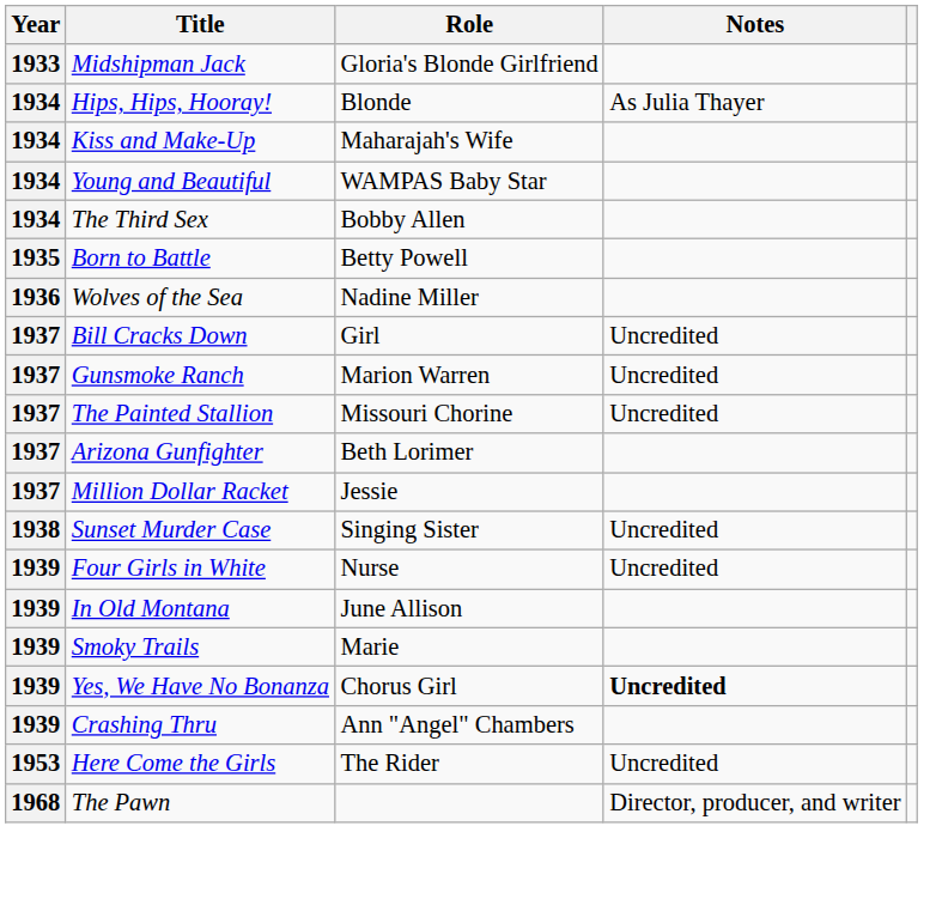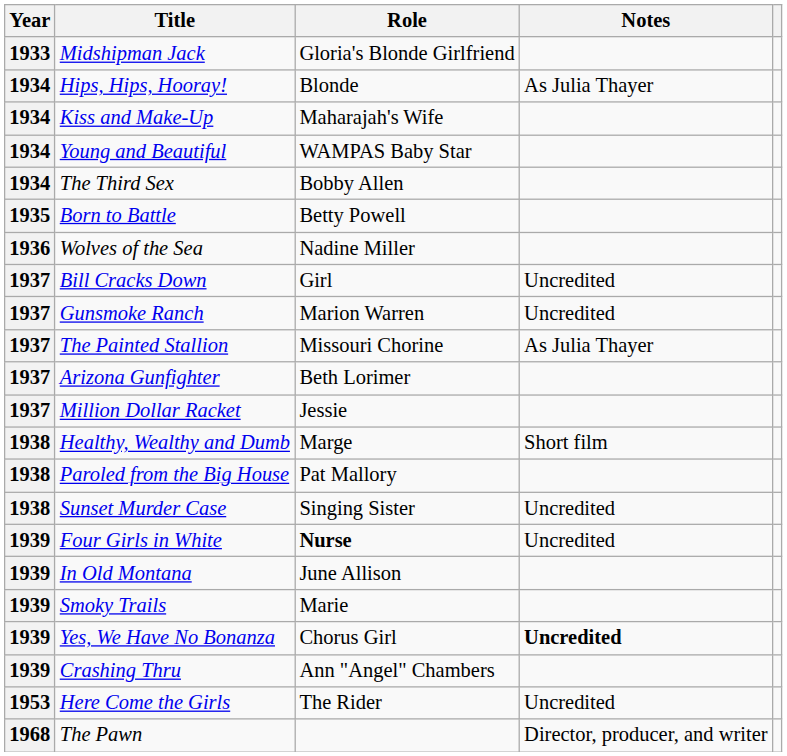 <table class="wikitable plainrowheaders sortable" style="margin-right: 0;">
 <tr>
 <th scope="col">Year</th>
 <th scope="col">Title</th>
 <th scope="col">Role</th>
 <th scope="col" class="unsortable">Notes</th>
 <th scope="col" class="unsortable"></th>
 </tr>
 <tr>
 <th scope="row">1933</th>
 <td><em><a href='#'>Midshipman Jack</a></em></td>
 <td>Gloria's Blonde Girlfriend</td>
 <td></td>
 <td style="text-align:center;"></td>
 </tr>
 <tr>
 <th scope="row">1934</th>
 <td><em><a href='#'>Hips, Hips, Hooray!</a></em></td>
 <td>Blonde</td>
 <td>As Julia Thayer</td>
 <td style="text-align:center;"></td>
 </tr>
 <tr>
 <th scope="row">1934</th>
 <td><em><a href='#'>Kiss and Make-Up</a></em></td>
 <td>Maharajah's Wife</td>
 <td></td>
 <td style="text-align:center;"></td>
 </tr>
 <tr>
 <th scope="row">1934</th>
 <td><em><a href='#'>Young and Beautiful</a></em></td>
 <td>WAMPAS Baby Star</td>
 <td></td>
 <td style="text-align:center;"></td>
 </tr>
 <tr>
 <th scope="row">1934</th>
 <td><em>The Third Sex</em></td>
 <td>Bobby Allen</td>
 <td></td>
 <td style="text-align:center;"></td>
 </tr>
 <tr>
 <th scope="row">1935</th>
 <td><em><a href='#'>Born to Battle</a></em></td>
 <td>Betty Powell</td>
 <td></td>
 <td style="text-align:center;"></td>
 </tr>
 <tr>
 <th scope="row">1936</th>
 <td><em>Wolves of the Sea</em></td>
 <td>Nadine Miller</td>
 <td></td>
 <td style="text-align:center;"></td>
 </tr>
 <tr>
 <th scope="row">1937</th>
 <td><em><a href='#'>Bill Cracks Down</a></em></td>
 <td>Girl</td>
 <td>Uncredited</td>
 <td style="text-align:center;"></td>
 </tr>
 <tr>
 <th scope="row">1937</th>
 <td><em><a href='#'>Gunsmoke Ranch</a></em></td>
 <td>Marion Warren</td>
 <td>Uncredited</td>
 <td style="text-align:center;"></td>
 </tr>
 <tr>
 <th scope="row">1937</th>
 <td><em><a href='#'>The Painted Stallion</a></em></td>
 <td>Missouri Chorine</td>
-<td>Uncredited</td>
+<td>As Julia Thayer</td>
 <td style="text-align:center;"></td>
 </tr>
 <tr>
 <th scope="row">1937</th>
 <td><em><a href='#'>Arizona Gunfighter</a></em></td>
 <td>Beth Lorimer</td>
 <td></td>
 <td style="text-align:center;"></td>
 </tr>
 <tr>
 <th scope="row">1937</th>
 <td><em><a href='#'>Million Dollar Racket</a></em></td>
 <td>Jessie</td>
 <td></td>
 <td style="text-align:center;"></td>
 </tr>
 <tr>
 <th scope="row">1938</th>
+<td><em><a href='#'>Healthy, Wealthy and Dumb</a></em></td>
+<td>Marge</td>
+<td>Short film</td>
+<td style="text-align:center;"></td>
+</tr>
+<tr>
+<th scope="row">1938</th>
+<td><em><a href='#'>Paroled from the Big House</a></em></td>
+<td>Pat Mallory</td>
+<td></td>
+<td style="text-align:center;"></td>
+</tr>
+<tr>
+<th scope="row">1938</th>
 <td><em><a href='#'>Sunset Murder Case</a></em></td>
 <td>Singing Sister</td>
 <td>Uncredited</td>
 <td style="text-align:center;"></td>
 </tr>
 <tr>
 <th scope="row">1939</th>
 <td><em><a href='#'>Four Girls in White</a></em></td>
-<td>Nurse</td>
+<td><strong>Nurse</strong></td>
 <td>Uncredited</td>
 <td style="text-align:center;"></td>
 </tr>
 <tr>
 <th scope="row">1939</th>
 <td><em><a href='#'>In Old Montana</a></em></td>
 <td>June Allison</td>
 <td></td>
 <td style="text-align:center;"></td>
 </tr>
 <tr>
 <th scope="row">1939</th>
 <td><em><a href='#'>Smoky Trails</a></em></td>
 <td>Marie</td>
 <td></td>
 <td style="text-align:center;"></td>
 </tr>
 <tr>
 <th scope="row">1939</th>
 <td><em><a href='#'>Yes, We Have No Bonanza</a></em></td>
 <td>Chorus Girl</td>
 <td><strong>Uncredited</strong></td>
 <td style="text-align:center;"></td>
 </tr>
 <tr>
 <th scope="row">1939</th>
 <td><em><a href='#'>Crashing Thru</a></em></td>
 <td>Ann "Angel" Chambers</td>
 <td></td>
 <td style="text-align:center;"></td>
 </tr>
 <tr>
 <th scope="row">1953</th>
 <td><em><a href='#'>Here Come the Girls</a></em></td>
 <td>The Rider</td>
 <td>Uncredited</td>
 <td style="text-align:center;"></td>
 </tr>
 <tr>
 <th scope="row">1968</th>
 <td><em>The Pawn</em></td>
 <td></td>
 <td>Director, producer, and writer</td>
 <td style="text-align:center;"></td>
 </tr>
 </table>
